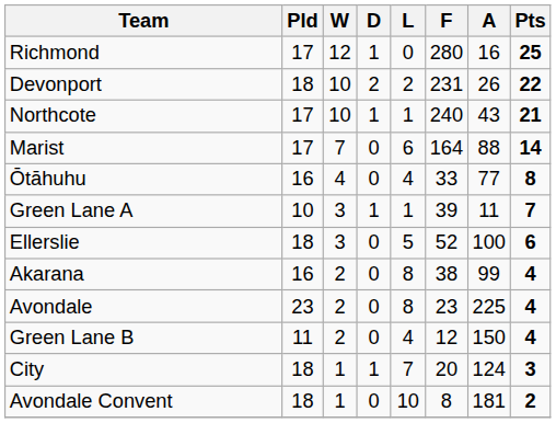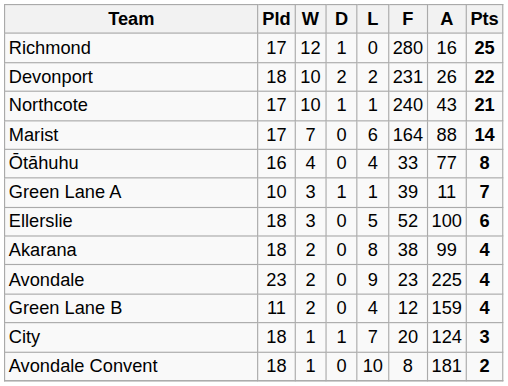 <table class="wikitable" style="text-align:center;">
 <tr>
 <th width=215>Team</th>
 <th width=20 abbr="Played">Pld</th>
 <th width=20 abbr="Won">W</th>
 <th width=20 abbr="Drawn">D</th>
 <th width=20 abbr="Lost">L</th>
 <th width=20 abbr="For">F</th>
 <th width=20 abbr="Against">A</th>
 <th width=20 abbr="Points">Pts</th>
 </tr>
 <tr>
 <td style="text-align:left;">Richmond</td>
 <td>17</td>
 <td>12</td>
 <td>1</td>
 <td>0</td>
 <td>280</td>
 <td>16</td>
 <td><strong>25</strong></td>
 </tr>
 <tr>
 <td style="text-align:left;">Devonport</td>
 <td>18</td>
 <td>10</td>
 <td>2</td>
 <td>2</td>
 <td>231</td>
 <td>26</td>
 <td><strong>22</strong></td>
 </tr>
 <tr>
 <td style="text-align:left;">Northcote</td>
 <td>17</td>
 <td>10</td>
 <td>1</td>
 <td>1</td>
 <td>240</td>
 <td>43</td>
 <td><strong>21</strong></td>
 </tr>
 <tr>
 <td style="text-align:left;">Marist</td>
 <td>17</td>
 <td>7</td>
 <td>0</td>
 <td>6</td>
 <td>164</td>
 <td>88</td>
 <td><strong>14</strong></td>
 </tr>
 <tr>
 <td style="text-align:left;">Ōtāhuhu</td>
 <td>16</td>
 <td>4</td>
 <td>0</td>
 <td>4</td>
 <td>33</td>
 <td>77</td>
 <td><strong>8</strong></td>
 </tr>
 <tr>
 <td style="text-align:left;">Green Lane A</td>
 <td>10</td>
 <td>3</td>
 <td>1</td>
 <td>1</td>
 <td>39</td>
 <td>11</td>
 <td><strong>7</strong></td>
 </tr>
 <tr>
 <td style="text-align:left;">Ellerslie</td>
 <td>18</td>
 <td>3</td>
 <td>0</td>
 <td>5</td>
 <td>52</td>
 <td>100</td>
 <td><strong>6</strong></td>
 </tr>
 <tr>
 <td style="text-align:left;">Akarana</td>
-<td>16</td>
+<td>18</td>
 <td>2</td>
 <td>0</td>
 <td>8</td>
 <td>38</td>
 <td>99</td>
 <td><strong>4</strong></td>
 </tr>
 <tr>
 <td style="text-align:left;">Avondale</td>
 <td>23</td>
 <td>2</td>
 <td>0</td>
-<td>8</td>
+<td>9</td>
 <td>23</td>
 <td>225</td>
 <td><strong>4</strong></td>
 </tr>
 <tr>
 <td style="text-align:left;">Green Lane B</td>
 <td>11</td>
 <td>2</td>
 <td>0</td>
 <td>4</td>
 <td>12</td>
-<td>150</td>
+<td>159</td>
 <td><strong>4</strong></td>
 </tr>
 <tr>
 <td style="text-align:left;">City</td>
 <td>18</td>
 <td>1</td>
 <td>1</td>
 <td>7</td>
 <td>20</td>
 <td>124</td>
 <td><strong>3</strong></td>
 </tr>
 <tr>
 <td style="text-align:left;">Avondale Convent</td>
 <td>18</td>
 <td>1</td>
 <td>0</td>
 <td>10</td>
 <td>8</td>
 <td>181</td>
 <td><strong>2</strong></td>
 </tr>
 <tr>
 </tr>
 </table>
